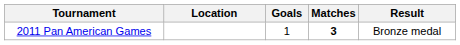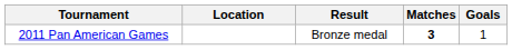 <table class="wikitable collapsible sortable" style="font-size:90%; background:#ffffff;">
 <tr align=center bgcolor=#DDDDDD style="color:black;">
 <th width="200">Tournament</th>
 <th width="125">Location</th>
+<th width="120">Result</th>
+<th width="50">Matches</th>
 <th width="50">Goals</th>
-<th width="50">Matches</th>
-<th width="120">Result</th>
 </tr>
 <tr align=center>
 <td><a href='#'>2011 Pan American Games</a></td>
 <td></td>
+<td>Bronze medal</td>
+<td><strong>3</strong></td>
 <td>1</td>
-<td><strong>3</strong></td>
-<td>Bronze medal</td>
 </tr>
 </table>
